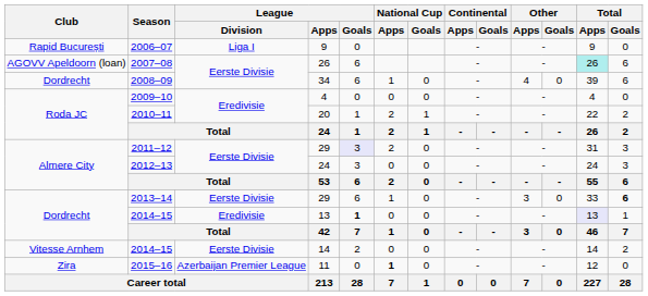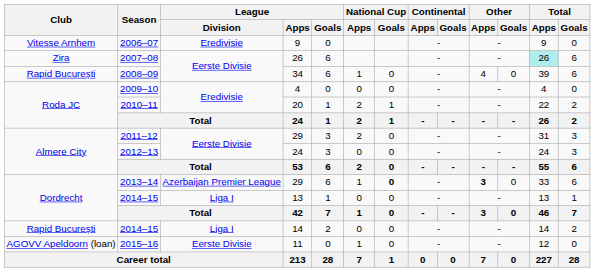 <table class="wikitable" style="text-align: center;">
 <tr>
 <th rowspan="2">Club</th>
 <th rowspan="2">Season</th>
 <th colspan="3">League</th>
 <th colspan="2">National Cup</th>
 <th colspan="2">Continental</th>
 <th colspan="2">Other</th>
 <th colspan="2">Total</th>
 </tr>
 <tr>
 <th>Division</th>
 <th>Apps</th>
 <th>Goals</th>
 <th>Apps</th>
 <th>Goals</th>
 <th>Apps</th>
 <th>Goals</th>
 <th>Apps</th>
 <th>Goals</th>
 <th>Apps</th>
 <th>Goals</th>
 </tr>
 <tr>
-<td valign="center"><a href='#'>Rapid București</a></td>
+<td valign="center"><a href='#'>Vitesse Arnhem</a></td>
 <td><a href='#'>2006–07</a></td>
-<td><a href='#'>Liga I</a></td>
+<td><a href='#'>Eredivisie</a></td>
 <td>9</td>
 <td>0</td>
 <td></td>
 <td></td>
 <td colspan="2">-</td>
 <td colspan="2">-</td>
 <td>9</td>
 <td>0</td>
 </tr>
 <tr>
-<td valign="center"><a href='#'>AGOVV Apeldoorn</a> (loan)</td>
+<td valign="center"><a href='#'>Zira</a></td>
 <td><a href='#'>2007–08</a></td>
 <td rowspan="2" valign="center"><a href='#'>Eerste Divisie</a></td>
 <td>26</td>
 <td>6</td>
 <td></td>
 <td></td>
 <td colspan="2">-</td>
 <td colspan="2">-</td>
 <td style="background: paleturquoise;">26</td>
 <td>6</td>
 </tr>
 <tr>
-<td valign="center"><a href='#'>Dordrecht</a></td>
+<td valign="center"><a href='#'>Rapid București</a></td>
 <td><a href='#'>2008–09</a></td>
 <td>34</td>
 <td>6</td>
 <td>1</td>
 <td>0</td>
 <td colspan="2">-</td>
 <td>4</td>
 <td>0</td>
 <td>39</td>
 <td>6</td>
 </tr>
 <tr>
 <td rowspan="3" valign="center"><a href='#'>Roda JC</a></td>
 <td><a href='#'>2009–10</a></td>
 <td rowspan="2" valign="center"><a href='#'>Eredivisie</a></td>
 <td>4</td>
 <td>0</td>
 <td>0</td>
 <td>0</td>
 <td colspan="2">-</td>
 <td colspan="2">-</td>
 <td>4</td>
 <td>0</td>
 </tr>
 <tr>
 <td><a href='#'>2010–11</a></td>
 <td>20</td>
 <td>1</td>
 <td>2</td>
 <td>1</td>
 <td colspan="2">-</td>
 <td colspan="2">-</td>
 <td>22</td>
 <td>2</td>
 </tr>
 <tr>
 <th colspan="2">Total</th>
 <th>24</th>
 <th>1</th>
 <th>2</th>
 <th>1</th>
 <th>-</th>
 <th>-</th>
 <th>-</th>
 <th>-</th>
 <th>26</th>
 <th>2</th>
 </tr>
 <tr>
 <td rowspan="3" valign="center"><a href='#'>Almere City</a></td>
 <td><a href='#'>2011–12</a></td>
 <td rowspan="2" valign="center"><a href='#'>Eerste Divisie</a></td>
 <td>29</td>
-<td style="background: lavender;">3</td>
+<td>3</td>
 <td>2</td>
 <td>0</td>
 <td colspan="2">-</td>
 <td colspan="2">-</td>
 <td>31</td>
 <td>3</td>
 </tr>
 <tr>
 <td><a href='#'>2012–13</a></td>
 <td>24</td>
 <td>3</td>
 <td>0</td>
 <td>0</td>
 <td colspan="2">-</td>
 <td colspan="2">-</td>
 <td>24</td>
 <td>3</td>
 </tr>
 <tr>
 <th colspan="2">Total</th>
 <th>53</th>
 <th>6</th>
 <th>2</th>
 <th>0</th>
 <th>-</th>
 <th>-</th>
 <th>-</th>
 <th>-</th>
 <th>55</th>
 <th>6</th>
 </tr>
 <tr>
 <td rowspan="3" valign="center"><a href='#'>Dordrecht</a></td>
 <td><a href='#'>2013–14</a></td>
-<td><a href='#'>Eerste Divisie</a></td>
+<td><a href='#'>Azerbaijan Premier League</a></td>
 <td>29</td>
 <td>6</td>
 <td>1</td>
-<td>0</td>
+<td><strong>0</strong></td>
 <td colspan="2">-</td>
-<td>3</td>
+<td><strong>3</strong></td>
 <td>0</td>
 <td>33</td>
-<td><strong>6</strong></td>
+<td>6</td>
 </tr>
 <tr>
 <td><a href='#'>2014–15</a></td>
-<td><a href='#'>Eredivisie</a></td>
+<td><a href='#'>Liga I</a></td>
 <td>13</td>
-<td><strong>1</strong></td>
+<td>1</td>
 <td>0</td>
 <td>0</td>
 <td colspan="2">-</td>
 <td colspan="2">-</td>
-<td style="background: lavender;">13</td>
+<td>13</td>
 <td>1</td>
 </tr>
 <tr>
 <th colspan="2">Total</th>
 <th>42</th>
 <th>7</th>
 <th>1</th>
 <th>0</th>
 <th>-</th>
 <th>-</th>
 <th>3</th>
 <th>0</th>
 <th>46</th>
 <th>7</th>
 </tr>
 <tr>
-<td valign="center"><a href='#'>Vitesse Arnhem</a></td>
+<td valign="center"><a href='#'>Rapid București</a></td>
 <td><a href='#'>2014–15</a></td>
-<td><a href='#'>Eerste Divisie</a></td>
+<td><a href='#'>Liga I</a></td>
 <td>14</td>
 <td>2</td>
 <td>0</td>
 <td>0</td>
 <td colspan="2">-</td>
 <td colspan="2">-</td>
 <td>14</td>
 <td>2</td>
 </tr>
 <tr>
-<td valign="center"><a href='#'>Zira</a></td>
+<td valign="center"><a href='#'>AGOVV Apeldoorn</a> (loan)</td>
 <td><a href='#'>2015–16</a></td>
-<td><a href='#'>Azerbaijan Premier League</a></td>
+<td><a href='#'>Eerste Divisie</a></td>
 <td>11</td>
 <td>0</td>
-<td><strong>1</strong></td>
+<td>1</td>
 <td>0</td>
 <td colspan="2">-</td>
 <td colspan="2">-</td>
 <td>12</td>
 <td>0</td>
 </tr>
 <tr>
 <th colspan="3">Career total</th>
 <th>213</th>
 <th>28</th>
 <th>7</th>
 <th>1</th>
 <th>0</th>
 <th>0</th>
 <th>7</th>
 <th>0</th>
 <th>227</th>
 <th>28</th>
 </tr>
 </table>
